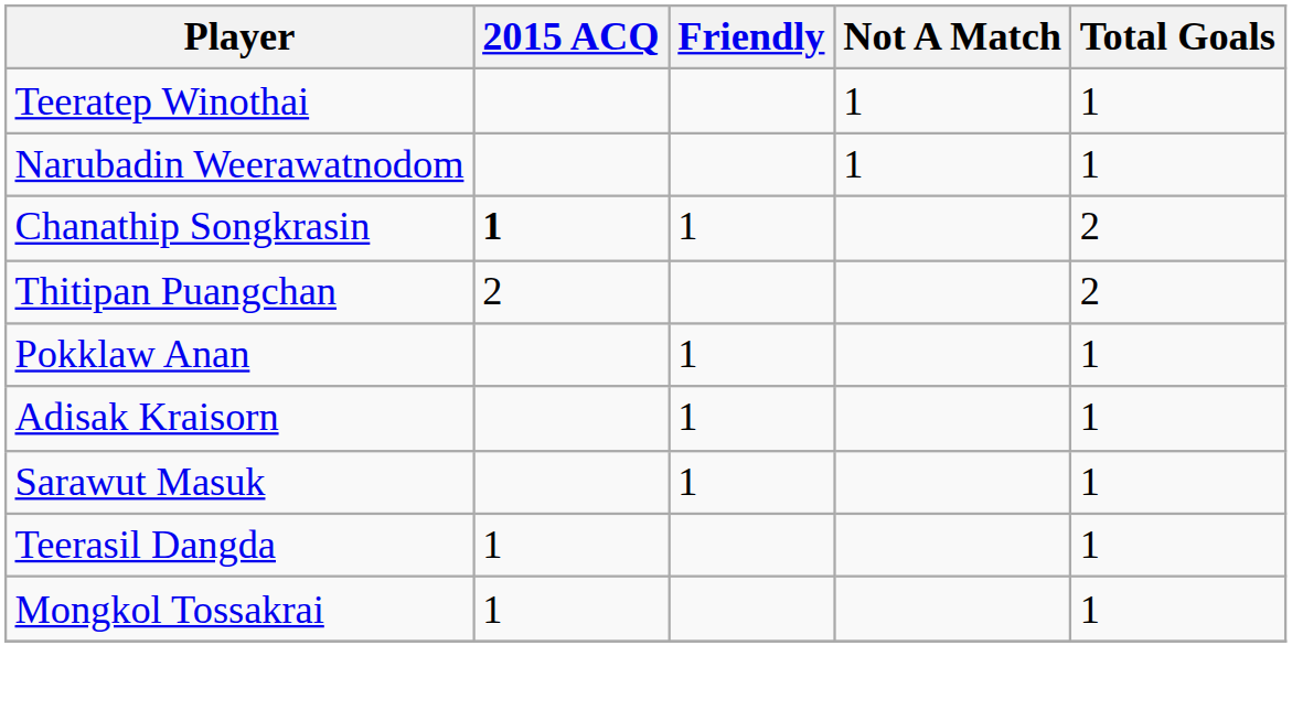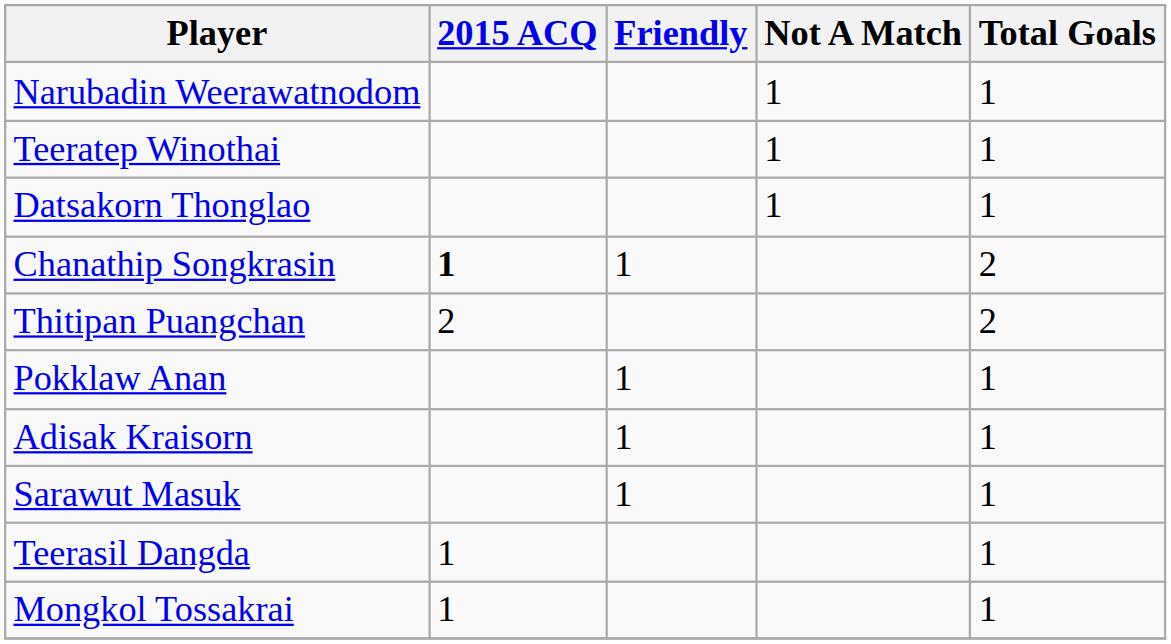 <table class="wikitable sortable" style="text-align: left;">
 <tr>
 <th>Player</th>
 <th><a href='#'>2015 ACQ</a></th>
 <th><a href='#'>Friendly</a></th>
 <th>Not A Match</th>
 <th>Total Goals</th>
 </tr>
 <tr>
+<td><a href='#'>Narubadin Weerawatnodom</a></td>
+<td></td>
+<td></td>
+<td>1</td>
+<td>1</td>
+</tr>
+<tr>
 <td><a href='#'>Teeratep Winothai</a></td>
 <td></td>
 <td></td>
 <td>1</td>
 <td>1</td>
 </tr>
 <tr>
-<td><a href='#'>Narubadin Weerawatnodom</a></td>
+<td><a href='#'>Datsakorn Thonglao</a></td>
 <td></td>
 <td></td>
 <td>1</td>
 <td>1</td>
 </tr>
 <tr>
 <td><a href='#'>Chanathip Songkrasin</a></td>
 <td><strong>1</strong></td>
 <td>1</td>
 <td></td>
 <td>2</td>
 </tr>
 <tr>
 <td><a href='#'>Thitipan Puangchan</a></td>
 <td>2</td>
 <td></td>
 <td></td>
 <td>2</td>
 </tr>
 <tr>
 <td><a href='#'>Pokklaw Anan</a></td>
 <td></td>
 <td>1</td>
 <td></td>
 <td>1</td>
 </tr>
 <tr>
 <td><a href='#'>Adisak Kraisorn</a></td>
 <td></td>
 <td>1</td>
 <td></td>
 <td>1</td>
 </tr>
 <tr>
 <td><a href='#'>Sarawut Masuk</a></td>
 <td></td>
 <td>1</td>
 <td></td>
 <td>1</td>
 </tr>
 <tr>
 <td><a href='#'>Teerasil Dangda</a></td>
 <td>1</td>
 <td></td>
 <td></td>
 <td>1</td>
 </tr>
 <tr>
 <td><a href='#'>Mongkol Tossakrai</a></td>
 <td>1</td>
 <td></td>
 <td></td>
 <td>1</td>
 </tr>
 <tr>
 </tr>
 </table>
